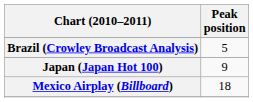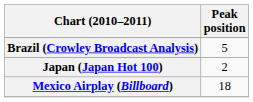 <table class="wikitable sortable plainrowheaders" style="text-align:center">
 <tr>
 <th scope="col">Chart (2010–2011)</th>
 <th scope="col">Peak<br>position</th>
 </tr>
 <tr>
 </tr>
 <tr>
 </tr>
 <tr>
 </tr>
 <tr>
 </tr>
 <tr>
 <th scope="row">Brazil (<a href='#'>Crowley Broadcast Analysis</a>)</th>
 <td>5</td>
 </tr>
 <tr>
 </tr>
 <tr>
 </tr>
 <tr>
 </tr>
 <tr>
 </tr>
 <tr>
 </tr>
 <tr>
 </tr>
 <tr>
 </tr>
 <tr>
 </tr>
 <tr>
 </tr>
 <tr>
 </tr>
 <tr>
 <th scope="row">Japan (<a href='#'>Japan Hot 100</a>)</th>
-<td>9</td>
+<td>2</td>
 </tr>
 <tr>
 <th scope="row"><a href='#'>Mexico Airplay</a> (<em><a href='#'>Billboard</a></em>)</th>
 <td>18</td>
 </tr>
 <tr>
 </tr>
 <tr>
 </tr>
 <tr>
 </tr>
 <tr>
 </tr>
 <tr>
 </tr>
 <tr>
 </tr>
 <tr>
 </tr>
 <tr>
 </tr>
 <tr>
 </tr>
 <tr>
 </tr>
 <tr>
 </tr>
 <tr>
 </tr>
 <tr>
 </tr>
 <tr>
 </tr>
 <tr>
 </tr>
 <tr>
 </tr>
 <tr>
 </tr>
 <tr>
 </tr>
 </table>
